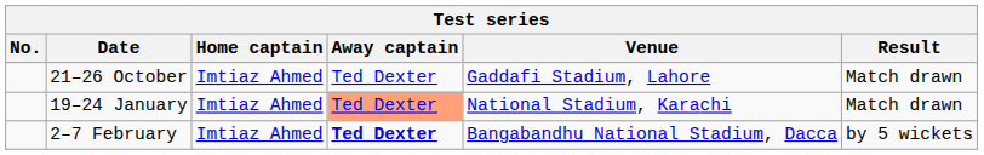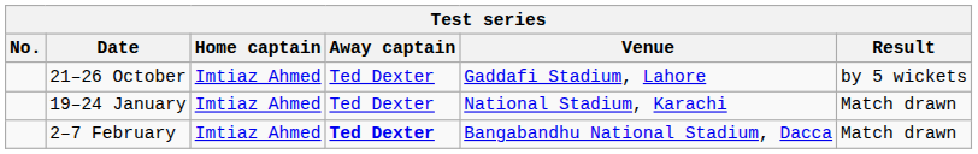 <table class="wikitable">
 <tr>
 <th colspan="9">Test series</th>
 </tr>
 <tr>
 <th>No.</th>
 <th>Date</th>
 <th>Home captain</th>
 <th>Away captain</th>
 <th>Venue</th>
 <th>Result</th>
 </tr>
 <tr>
 <td></td>
 <td>21–26 October</td>
 <td><a href='#'>Imtiaz Ahmed</a></td>
 <td><a href='#'>Ted Dexter</a></td>
 <td><a href='#'>Gaddafi Stadium</a>, <a href='#'>Lahore</a></td>
-<td>Match drawn</td>
+<td> by 5 wickets</td>
 </tr>
 <tr>
 <td></td>
 <td>19–24 January</td>
 <td><a href='#'>Imtiaz Ahmed</a></td>
-<td style="background: lightsalmon;"><a href='#'>Ted Dexter</a></td>
+<td><a href='#'>Ted Dexter</a></td>
 <td><a href='#'>National Stadium</a>, <a href='#'>Karachi</a></td>
 <td>Match drawn</td>
 </tr>
 <tr>
 <td></td>
 <td>2–7 February</td>
 <td><a href='#'>Imtiaz Ahmed</a></td>
 <td><strong><a href='#'>Ted Dexter</a></strong></td>
 <td><a href='#'>Bangabandhu National Stadium</a>, <a href='#'>Dacca</a></td>
-<td> by 5 wickets</td>
+<td>Match drawn</td>
 </tr>
 </table>
